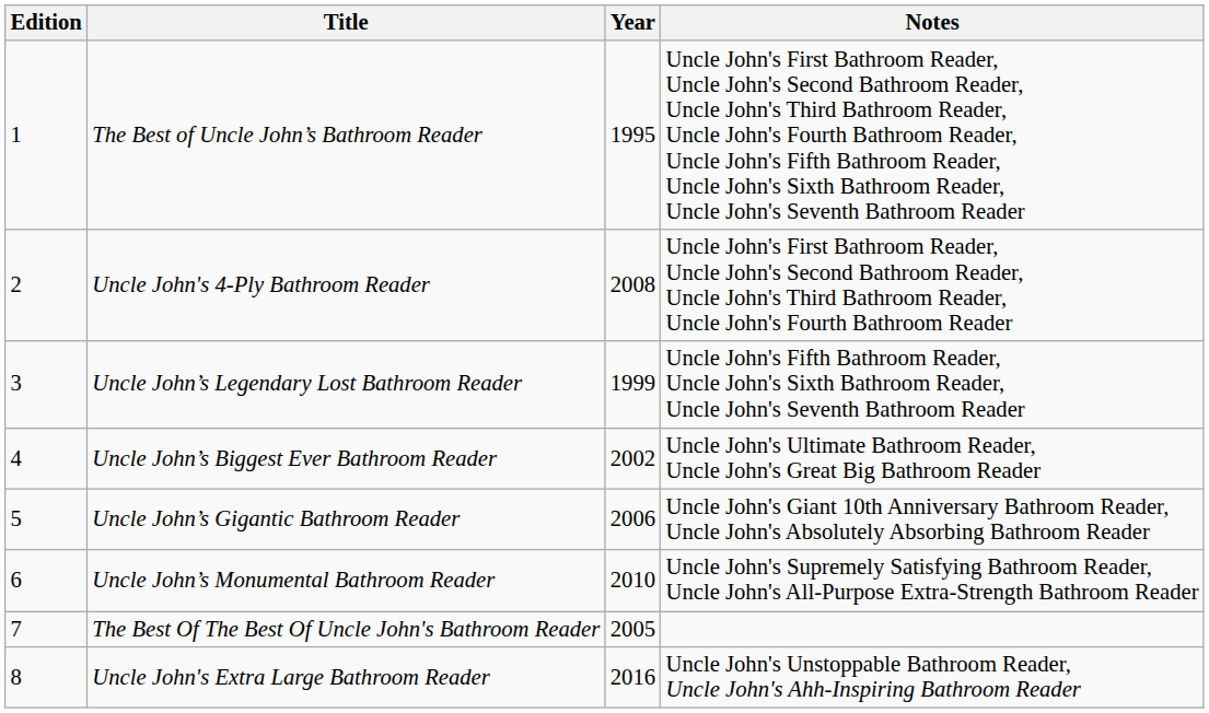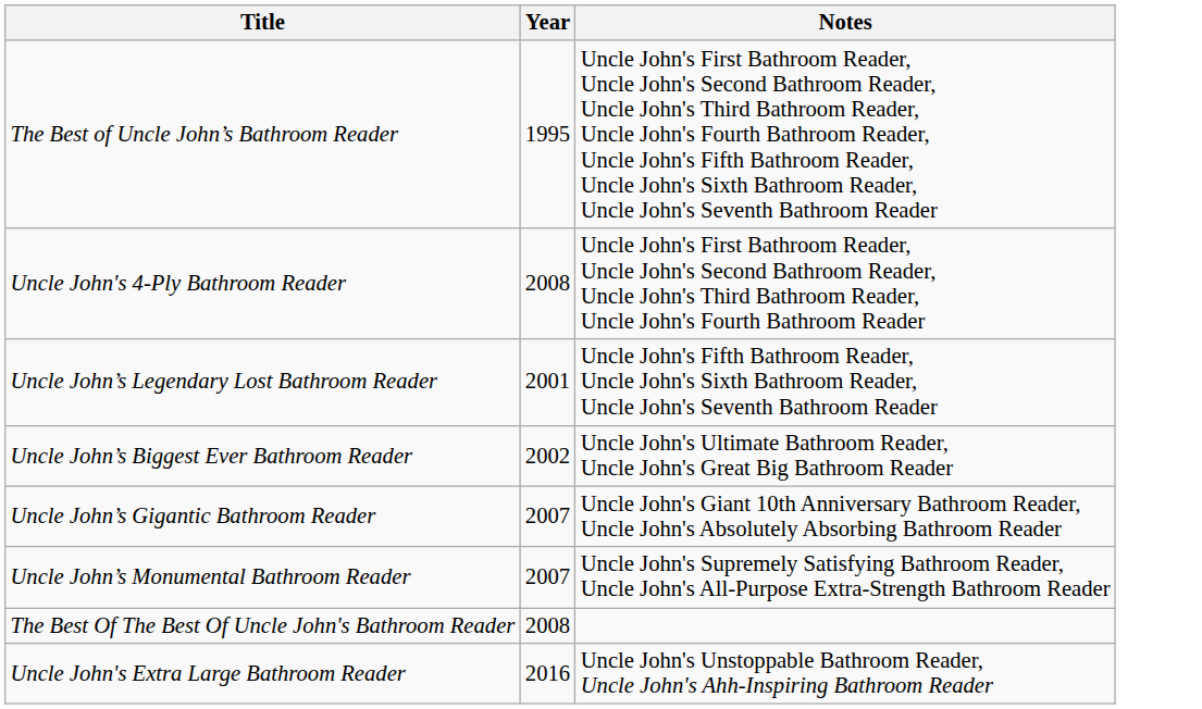 <table class="wikitable sortable">
 <tr>
-<th>Edition</th>
 <th>Title</th>
 <th>Year</th>
 <th class="unsortable">Notes</th>
 </tr>
 <tr>
-<td>1</td>
 <td><em>The Best of Uncle John’s Bathroom Reader</em></td>
 <td>1995</td>
 <td>Uncle John's First Bathroom Reader, <br> Uncle John's Second Bathroom Reader,<br> Uncle John's Third Bathroom Reader, <br> Uncle John's Fourth Bathroom Reader, <br> Uncle John's Fifth Bathroom Reader, <br> Uncle John's Sixth Bathroom Reader,<br> Uncle John's Seventh Bathroom Reader</td>
 </tr>
 <tr>
-<td>2</td>
 <td><em>Uncle John's 4-Ply Bathroom Reader</em></td>
 <td>2008</td>
 <td>Uncle John's First Bathroom Reader,<br> Uncle John's Second Bathroom Reader,<br> Uncle John's Third Bathroom Reader,<br> Uncle John's Fourth Bathroom Reader</td>
 </tr>
 <tr>
-<td>3</td>
 <td><em>Uncle John’s Legendary Lost Bathroom Reader</em></td>
-<td>1999</td>
+<td>2001</td>
 <td>Uncle John's Fifth Bathroom Reader,<br> Uncle John's Sixth Bathroom Reader,<br> Uncle John's Seventh Bathroom Reader</td>
 </tr>
 <tr>
-<td>4</td>
 <td><em>Uncle John’s Biggest Ever Bathroom Reader</em></td>
 <td>2002</td>
 <td>Uncle John's Ultimate Bathroom Reader,<br> Uncle John's Great Big Bathroom Reader</td>
 </tr>
 <tr>
-<td>5</td>
 <td><em>Uncle John’s Gigantic Bathroom Reader</em></td>
-<td>2006</td>
+<td>2007</td>
 <td>Uncle John's Giant 10th Anniversary Bathroom Reader,<br> Uncle John's Absolutely Absorbing Bathroom Reader</td>
 </tr>
 <tr>
-<td>6</td>
 <td><em>Uncle John’s Monumental Bathroom Reader</em></td>
-<td>2010</td>
+<td>2007</td>
 <td>Uncle John's Supremely Satisfying Bathroom Reader,<br> Uncle John's All-Purpose Extra-Strength Bathroom Reader</td>
 </tr>
 <tr>
-<td>7</td>
 <td><em>The Best Of The Best Of Uncle John's Bathroom Reader</em></td>
-<td>2005</td>
+<td>2008</td>
 <td></td>
 </tr>
 <tr>
-<td>8</td>
 <td><em>Uncle John's Extra Large Bathroom Reader</em></td>
 <td>2016</td>
 <td>Uncle John's Unstoppable Bathroom Reader,<br><em>Uncle John's Ahh-Inspiring Bathroom Reader</td>
 </tr>
 </table>
